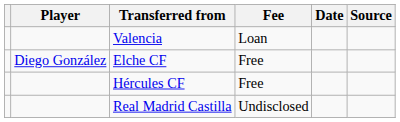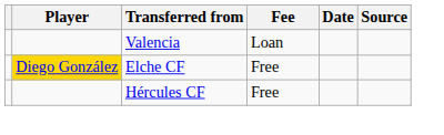 <table class="wikitable plainrowheaders sortable">
 <tr>
 <th></th>
 <th scope="col">Player</th>
 <th>Transferred from</th>
 <th style="width: 65px;">Fee</th>
 <th scope="col">Date</th>
 <th scope="col">Source</th>
 </tr>
 <tr>
 <td align="center"></td>
 <td></td>
 <td> <a href='#'>Valencia</a></td>
 <td>Loan</td>
 <td></td>
 <td></td>
 </tr>
 <tr>
 <td align="center"></td>
-<td> <a href='#'>Diego González</a></td>
+<td style="background: gold;"> <a href='#'>Diego González</a></td>
 <td> <a href='#'>Elche CF</a></td>
 <td>Free</td>
 <td></td>
 <td></td>
 </tr>
 <tr>
 <td align="center"></td>
 <td> </td>
 <td> <a href='#'>Hércules CF</a></td>
 <td>Free</td>
 <td></td>
 <td></td>
 </tr>
-<tr>
-<td align="center"></td>
-<td> </td>
-<td> <a href='#'>Real Madrid Castilla</a></td>
-<td>Undisclosed</td>
-<td></td>
-<td></td>
-</tr>
 </table>
